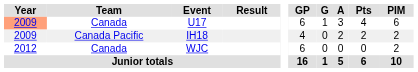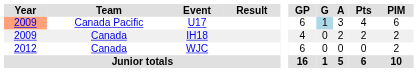 <table border="0" cellpadding="1" cellspacing="0" style="text-align:center; width:40em">
 <tr ALIGN="centre" bgcolor="#e0e0e0">
 <th>Year</th>
 <th>Team</th>
 <th>Event</th>
 <th>Result</th>
 <th rowspan="99" bgcolor="#ffffff"> </th>
 <th>GP</th>
 <th>G</th>
 <th>A</th>
 <th>Pts</th>
 <th>PIM</th>
 </tr>
 <tr>
 <td style="background: lightsalmon;"><a href='#'>2009</a></td>
-<td><a href='#'>Canada</a></td>
+<td><a href='#'>Canada Pacific</a></td>
 <td><a href='#'>U17</a></td>
 <td></td>
 <td>6</td>
-<td>1</td>
+<td style="background: lightblue;">1</td>
 <td>3</td>
 <td>4</td>
 <td>6</td>
 </tr>
 <tr bgcolor="#f0f0f0">
 <td><a href='#'>2009</a></td>
-<td><a href='#'>Canada Pacific</a></td>
+<td><a href='#'>Canada</a></td>
 <td><a href='#'>IH18</a></td>
 <td></td>
 <td>4</td>
 <td>0</td>
 <td>2</td>
 <td>2</td>
 <td>2</td>
 </tr>
 <tr>
 <td><a href='#'>2012</a></td>
 <td><a href='#'>Canada</a></td>
 <td><a href='#'>WJC</a></td>
 <td></td>
 <td>6</td>
 <td>0</td>
 <td>0</td>
 <td>0</td>
 <td>2</td>
 </tr>
 <tr bgcolor="#e0e0e0">
 <th colspan=4>Junior totals</th>
 <th>16</th>
 <th>1</th>
 <th>5</th>
 <th>6</th>
 <th>10</th>
 </tr>
 </table>
